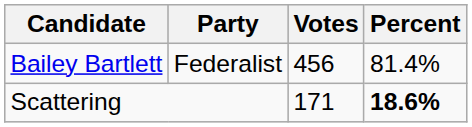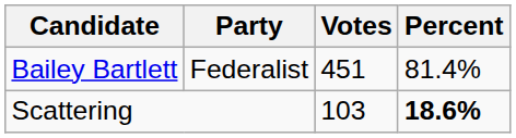 <table class=wikitable>
 <tr>
 <th>Candidate</th>
 <th>Party</th>
 <th>Votes</th>
 <th>Percent</th>
 </tr>
 <tr>
 <td><a href='#'>Bailey Bartlett</a></td>
 <td>Federalist</td>
-<td>456</td>
+<td>451</td>
 <td>81.4%</td>
 </tr>
 <tr>
 <td colspan=2>Scattering</td>
-<td>171</td>
+<td>103</td>
 <td><strong>18.6%</strong></td>
 </tr>
 </table>
